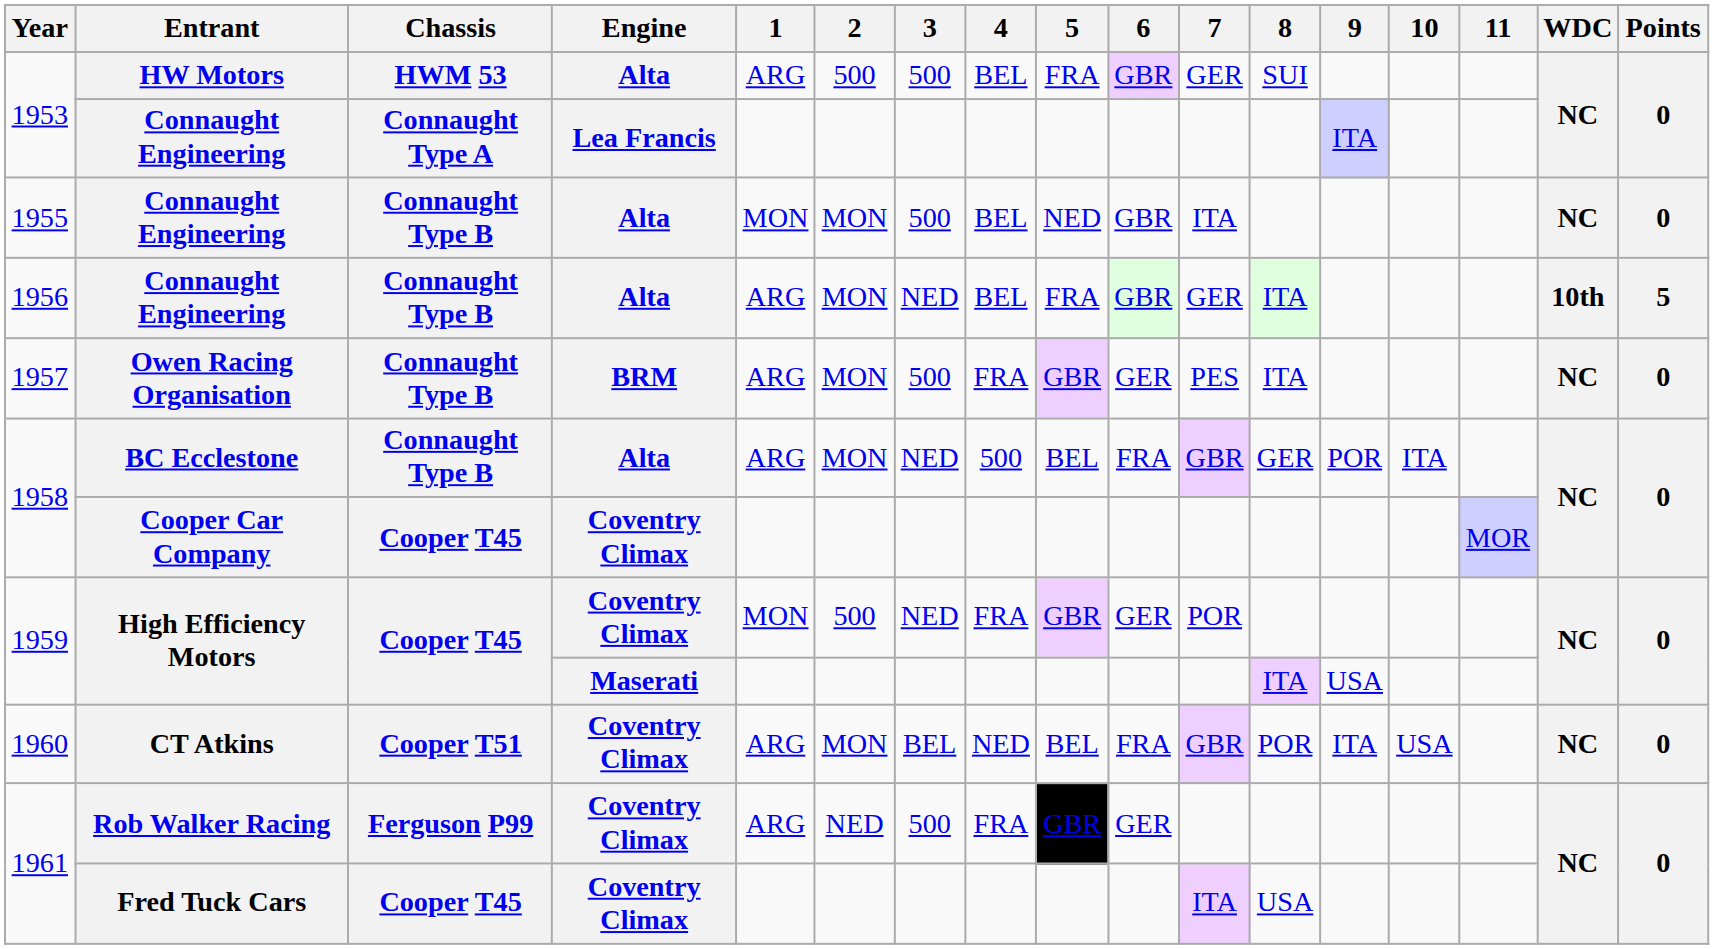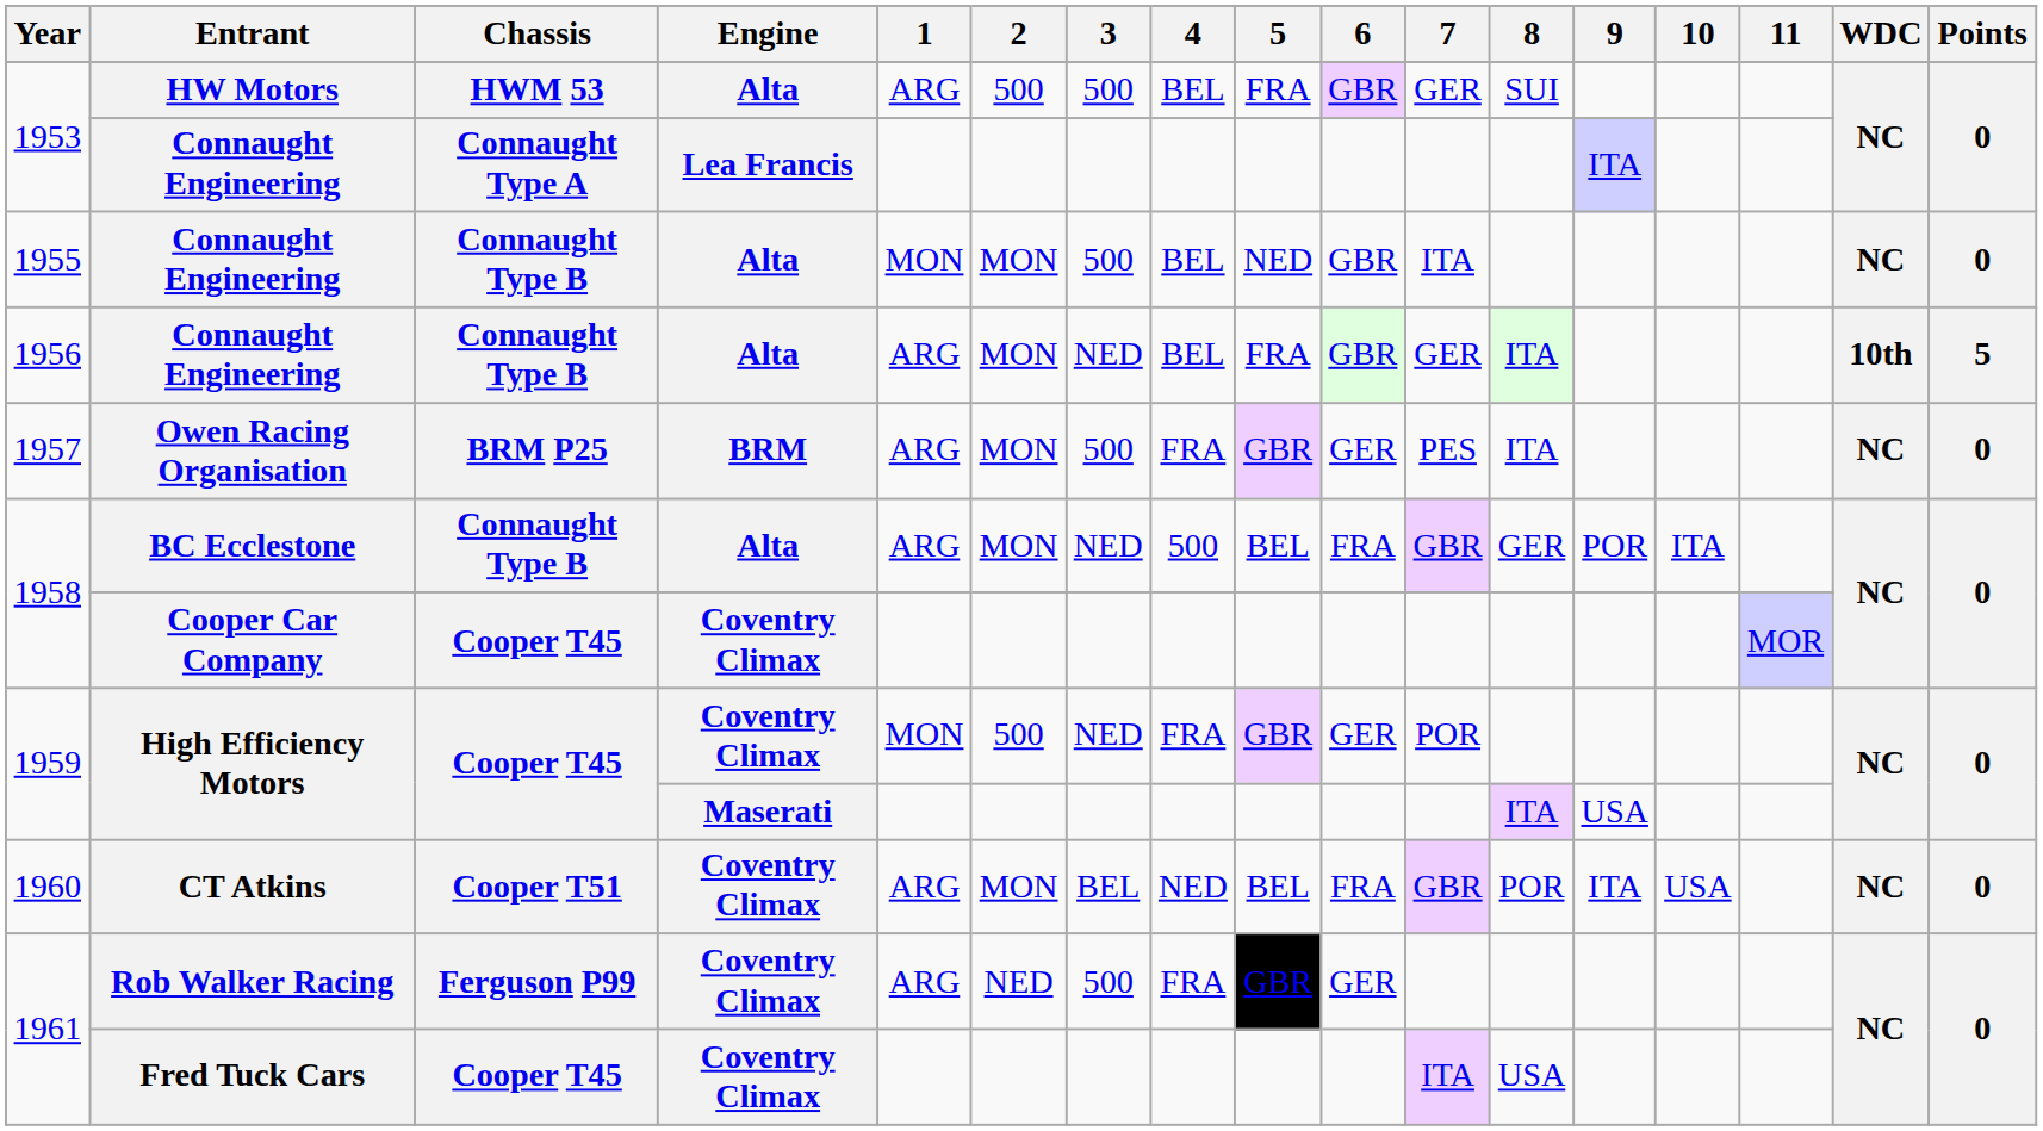 <table class="wikitable" style="text-align:center; font-size:90%">
 <tr>
 <th>Year</th>
 <th>Entrant</th>
 <th>Chassis</th>
 <th>Engine</th>
 <th>1</th>
 <th>2</th>
 <th>3</th>
 <th>4</th>
 <th>5</th>
 <th>6</th>
 <th>7</th>
 <th>8</th>
 <th>9</th>
 <th>10</th>
 <th>11</th>
 <th>WDC</th>
 <th>Points</th>
 </tr>
 <tr>
 <td rowspan="2"><a href='#'>1953</a></td>
 <th><a href='#'>HW Motors</a></th>
 <th><a href='#'>HWM</a> <a href='#'>53</a></th>
 <th><a href='#'>Alta</a></th>
 <td><a href='#'>ARG</a></td>
 <td><a href='#'>500</a></td>
 <td><a href='#'>500</a></td>
 <td><a href='#'>BEL</a></td>
 <td><a href='#'>FRA</a></td>
 <td style="background:#EFCFFF;"><a href='#'>GBR</a><br></td>
 <td><a href='#'>GER</a></td>
 <td><a href='#'>SUI</a></td>
 <td></td>
 <td></td>
 <td></td>
 <th rowspan="2">NC</th>
 <th rowspan="2">0</th>
 </tr>
 <tr>
 <th><a href='#'>Connaught Engineering</a></th>
 <th><a href='#'>Connaught</a> <a href='#'>Type A</a></th>
 <th><a href='#'>Lea Francis</a></th>
 <td></td>
 <td></td>
 <td></td>
 <td></td>
 <td></td>
 <td></td>
 <td></td>
 <td></td>
 <td style="background:#CFCFFF;"><a href='#'>ITA</a><br></td>
 <td></td>
 <td></td>
 </tr>
 <tr>
 <td><a href='#'>1955</a></td>
 <th><a href='#'>Connaught Engineering</a></th>
 <th><a href='#'>Connaught</a> <a href='#'>Type B</a></th>
 <th><a href='#'>Alta</a></th>
 <td><a href='#'>MON</a></td>
 <td><a href='#'>MON</a></td>
 <td><a href='#'>500</a></td>
 <td><a href='#'>BEL</a></td>
 <td><a href='#'>NED</a></td>
 <td><a href='#'>GBR</a><br></td>
 <td><a href='#'>ITA</a></td>
 <td></td>
 <td></td>
 <td></td>
 <td></td>
 <th>NC</th>
 <th>0</th>
 </tr>
 <tr>
 <td><a href='#'>1956</a></td>
 <th><a href='#'>Connaught Engineering</a></th>
 <th><a href='#'>Connaught</a> <a href='#'>Type B</a></th>
 <th><a href='#'>Alta</a></th>
 <td><a href='#'>ARG</a></td>
 <td><a href='#'>MON</a></td>
 <td><a href='#'>NED</a></td>
 <td><a href='#'>BEL</a></td>
 <td><a href='#'>FRA</a></td>
 <td style="background:#DFFFDF;"><a href='#'>GBR</a><br></td>
 <td><a href='#'>GER</a></td>
 <td style="background:#DFFFDF;"><a href='#'>ITA</a><br></td>
 <td></td>
 <td></td>
 <td></td>
 <th>10th</th>
 <th>5</th>
 </tr>
 <tr>
 <td><a href='#'>1957</a></td>
 <th><a href='#'>Owen Racing Organisation</a></th>
-<th><a href='#'>Connaught</a> <a href='#'>Type B</a></th>
+<th><a href='#'>BRM</a> <a href='#'>P25</a></th>
 <th><a href='#'>BRM</a></th>
 <td><a href='#'>ARG</a></td>
 <td><a href='#'>MON</a></td>
 <td><a href='#'>500</a></td>
 <td><a href='#'>FRA</a></td>
 <td style="background:#EFCFFF;"><a href='#'>GBR</a><br></td>
 <td><a href='#'>GER</a></td>
 <td><a href='#'>PES</a></td>
 <td><a href='#'>ITA</a></td>
 <td></td>
 <td></td>
 <td></td>
 <th>NC</th>
 <th>0</th>
 </tr>
 <tr>
 <td rowspan="2"><a href='#'>1958</a></td>
 <th><a href='#'>BC Ecclestone</a></th>
 <th><a href='#'>Connaught</a> <a href='#'>Type B</a></th>
 <th><a href='#'>Alta</a></th>
 <td><a href='#'>ARG</a></td>
 <td><a href='#'>MON</a></td>
 <td><a href='#'>NED</a></td>
 <td><a href='#'>500</a></td>
 <td><a href='#'>BEL</a></td>
 <td><a href='#'>FRA</a></td>
 <td style="background:#EFCFFF;"><a href='#'>GBR</a><br></td>
 <td><a href='#'>GER</a></td>
 <td><a href='#'>POR</a></td>
 <td><a href='#'>ITA</a></td>
 <td></td>
 <th rowspan="2">NC</th>
 <th rowspan="2">0</th>
 </tr>
 <tr>
 <th><a href='#'>Cooper Car Company</a></th>
 <th><a href='#'>Cooper</a> <a href='#'>T45</a></th>
 <th><a href='#'>Coventry Climax</a></th>
 <td></td>
 <td></td>
 <td></td>
 <td></td>
 <td></td>
 <td></td>
 <td></td>
 <td></td>
 <td></td>
 <td></td>
 <td style="background:#CFCFFF;"><a href='#'>MOR</a><br></td>
 </tr>
 <tr>
 <td rowspan="2"><a href='#'>1959</a></td>
 <th rowspan="2">High Efficiency Motors</th>
 <th rowspan="2"><a href='#'>Cooper</a> <a href='#'>T45</a></th>
 <th><a href='#'>Coventry Climax</a></th>
 <td><a href='#'>MON</a></td>
 <td><a href='#'>500</a></td>
 <td><a href='#'>NED</a></td>
 <td><a href='#'>FRA</a></td>
 <td style="background:#EFCFFF;"><a href='#'>GBR</a><br></td>
 <td><a href='#'>GER</a></td>
 <td><a href='#'>POR</a></td>
 <td></td>
 <td></td>
 <td></td>
 <td></td>
 <th rowspan="2">NC</th>
 <th rowspan="2">0</th>
 </tr>
 <tr>
 <th><a href='#'>Maserati</a></th>
 <td></td>
 <td></td>
 <td></td>
 <td></td>
 <td></td>
 <td></td>
 <td></td>
 <td style="background:#EFCFFF;"><a href='#'>ITA</a><br></td>
 <td><a href='#'>USA</a></td>
 <td></td>
 <td></td>
 </tr>
 <tr>
 <td><a href='#'>1960</a></td>
 <th>CT Atkins</th>
 <th><a href='#'>Cooper</a> <a href='#'>T51</a></th>
 <th><a href='#'>Coventry Climax</a></th>
 <td><a href='#'>ARG</a></td>
 <td><a href='#'>MON</a></td>
 <td><a href='#'>BEL</a></td>
 <td><a href='#'>NED</a></td>
 <td><a href='#'>BEL</a></td>
 <td><a href='#'>FRA</a></td>
 <td style="background:#EFCFFF;"><a href='#'>GBR</a><br></td>
 <td><a href='#'>POR</a></td>
 <td><a href='#'>ITA</a></td>
 <td><a href='#'>USA</a></td>
 <td></td>
 <th>NC</th>
 <th>0</th>
 </tr>
 <tr>
 <td rowspan="2"><a href='#'>1961</a></td>
 <th><a href='#'>Rob Walker Racing</a></th>
 <th><a href='#'>Ferguson</a> <a href='#'>P99</a></th>
 <th><a href='#'>Coventry Climax</a></th>
 <td><a href='#'>ARG</a></td>
 <td><a href='#'>NED</a></td>
 <td><a href='#'>500</a></td>
 <td><a href='#'>FRA</a></td>
 <td style="background:#000000; color:white"><a href='#'><span>GBR</span></a><br></td>
 <td><a href='#'>GER</a></td>
 <td></td>
 <td></td>
 <td></td>
 <td></td>
 <td></td>
 <th rowspan="2">NC</th>
 <th rowspan="2">0</th>
 </tr>
 <tr>
 <th>Fred Tuck Cars</th>
 <th><a href='#'>Cooper</a> <a href='#'>T45</a></th>
 <th><a href='#'>Coventry Climax</a></th>
 <td></td>
 <td></td>
 <td></td>
 <td></td>
 <td></td>
 <td></td>
 <td style="background:#EFCFFF;"><a href='#'>ITA</a><br></td>
 <td><a href='#'>USA</a></td>
 <td></td>
 <td></td>
 <td></td>
 </tr>
 </table>
